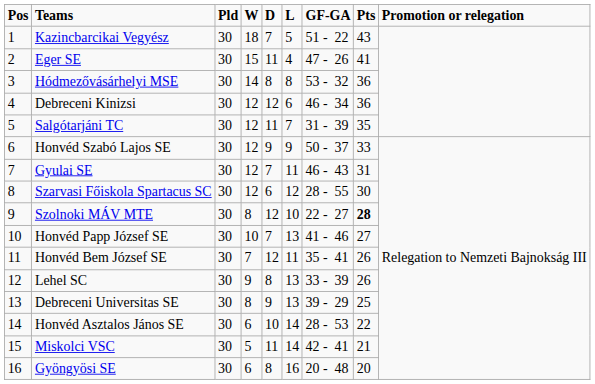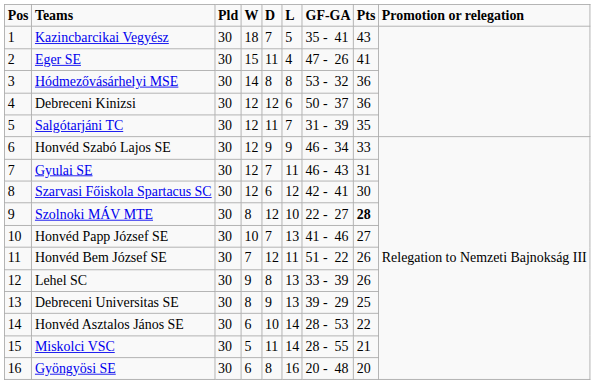 <table class="wikitable">
 <tr>
 <td><strong>Pos</strong></td>
 <td><strong>Teams</strong></td>
 <td><strong>Pld</strong></td>
 <td><strong>W</strong></td>
 <td><strong>D</strong></td>
 <td><strong>L</strong></td>
 <td><strong>GF-GA</strong></td>
 <td><strong>Pts</strong></td>
 <td><strong>Promotion or relegation</strong></td>
 </tr>
 <tr>
 <td>1</td>
 <td><a href='#'>Kazincbarcikai Vegyész</a></td>
 <td>30</td>
 <td>18</td>
 <td>7</td>
 <td>5</td>
-<td>51 -  22</td>
+<td>35 -  41</td>
 <td>43</td>
 <td rowspan="5"></td>
 </tr>
 <tr>
 <td>2</td>
 <td><a href='#'>Eger SE</a></td>
 <td>30</td>
 <td>15</td>
 <td>11</td>
 <td>4</td>
 <td>47 -  26</td>
 <td>41</td>
 </tr>
 <tr>
 <td>3</td>
 <td><a href='#'>Hódmezővásárhelyi MSE</a></td>
 <td>30</td>
 <td>14</td>
 <td>8</td>
 <td>8</td>
 <td>53 -  32</td>
 <td>36</td>
 </tr>
 <tr>
 <td>4</td>
 <td>Debreceni Kinizsi</td>
 <td>30</td>
 <td>12</td>
 <td>12</td>
 <td>6</td>
-<td>46 -  34</td>
+<td>50 -  37</td>
 <td>36</td>
 </tr>
 <tr>
 <td>5</td>
 <td><a href='#'>Salgótarjáni TC</a></td>
 <td>30</td>
 <td>12</td>
 <td>11</td>
 <td>7</td>
 <td>31 -  39</td>
 <td>35</td>
 </tr>
 <tr>
 <td>6</td>
 <td>Honvéd Szabó Lajos SE</td>
 <td>30</td>
 <td>12</td>
 <td>9</td>
 <td>9</td>
-<td>50 -  37</td>
+<td>46 -  34</td>
 <td>33</td>
 <td rowspan="11">Relegation to Nemzeti Bajnokság III</td>
 </tr>
 <tr>
 <td>7</td>
 <td><a href='#'>Gyulai SE</a></td>
 <td>30</td>
 <td>12</td>
 <td>7</td>
 <td>11</td>
 <td>46 -  43</td>
 <td>31</td>
 </tr>
 <tr>
 <td>8</td>
 <td><a href='#'>Szarvasi Főiskola Spartacus SC</a></td>
 <td>30</td>
 <td>12</td>
 <td>6</td>
 <td>12</td>
-<td>28 -  55</td>
+<td>42 -  41</td>
 <td>30</td>
 </tr>
 <tr>
 <td>9</td>
 <td><a href='#'>Szolnoki MÁV MTE</a></td>
 <td>30</td>
 <td>8</td>
 <td>12</td>
 <td>10</td>
 <td>22 -  27</td>
 <td><strong>28</strong></td>
 </tr>
 <tr>
 <td>10</td>
 <td>Honvéd Papp József SE</td>
 <td>30</td>
 <td>10</td>
 <td>7</td>
 <td>13</td>
 <td>41 -  46</td>
 <td>27</td>
 </tr>
 <tr>
 <td>11</td>
 <td>Honvéd Bem József SE</td>
 <td>30</td>
 <td>7</td>
 <td>12</td>
 <td>11</td>
-<td>35 -  41</td>
+<td>51 -  22</td>
 <td>26</td>
 </tr>
 <tr>
 <td>12</td>
 <td>Lehel SC</td>
 <td>30</td>
 <td>9</td>
 <td>8</td>
 <td>13</td>
 <td>33 -  39</td>
 <td>26</td>
 </tr>
 <tr>
 <td>13</td>
 <td>Debreceni Universitas SE</td>
 <td>30</td>
 <td>8</td>
 <td>9</td>
 <td>13</td>
 <td>39 -  29</td>
 <td>25</td>
 </tr>
 <tr>
 <td>14</td>
 <td>Honvéd Asztalos János SE</td>
 <td>30</td>
 <td>6</td>
 <td>10</td>
 <td>14</td>
 <td>28 -  53</td>
 <td>22</td>
 </tr>
 <tr>
 <td>15</td>
 <td><a href='#'>Miskolci VSC</a></td>
 <td>30</td>
 <td>5</td>
 <td>11</td>
 <td>14</td>
-<td>42 -  41</td>
+<td>28 -  55</td>
 <td>21</td>
 </tr>
 <tr>
 <td>16</td>
 <td><a href='#'>Gyöngyösi SE</a></td>
 <td>30</td>
 <td>6</td>
 <td>8</td>
 <td>16</td>
 <td>20 -  48</td>
 <td>20</td>
 </tr>
 </table>
